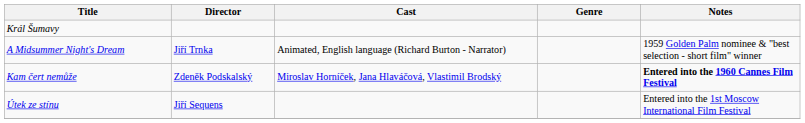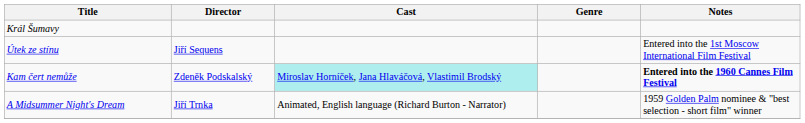 <table class="wikitable" style="width:100%;">
 <tr>
 <th style="width:21%;">Title</th>
 <th style="width:13%;">Director</th>
 <th style="width:33%;">Cast</th>
 <th style="width:13%;">Genre</th>
 <th style="width:20%;">Notes</th>
 </tr>
 <tr>
 <td><em>Král Šumavy</em></td>
 <td></td>
 <td></td>
 <td></td>
 <td></td>
 </tr>
 <tr>
+<td><em><a href='#'>Útek ze stínu</a></em></td>
+<td><a href='#'>Jiří Sequens</a></td>
+<td></td>
+<td></td>
+<td>Entered into the <a href='#'>1st Moscow International Film Festival</a></td>
+</tr>
+<tr>
+<td><em><a href='#'>Kam čert nemůže</a></em></td>
+<td><a href='#'>Zdeněk Podskalský</a></td>
+<td style="background: paleturquoise;"><a href='#'>Miroslav Horníček</a>, <a href='#'>Jana Hlaváčová</a>, <a href='#'>Vlastimil Brodský</a></td>
+<td></td>
+<td><strong>Entered into the <a href='#'>1960 Cannes Film Festival</a></strong></td>
+</tr>
+<tr>
 <td><em><a href='#'>A Midsummer Night's Dream</a></em></td>
 <td><a href='#'>Jiří Trnka</a></td>
 <td>Animated, English language (Richard Burton - Narrator)</td>
 <td></td>
 <td>1959 <a href='#'>Golden Palm</a> nominee & "best selection - short film" winner</td>
 </tr>
 <tr>
-<td><em><a href='#'>Kam čert nemůže</a></em></td>
-<td><a href='#'>Zdeněk Podskalský</a></td>
-<td><a href='#'>Miroslav Horníček</a>, <a href='#'>Jana Hlaváčová</a>, <a href='#'>Vlastimil Brodský</a></td>
-<td></td>
-<td><strong>Entered into the <a href='#'>1960 Cannes Film Festival</a></strong></td>
-</tr>
-<tr>
-<td><em><a href='#'>Útek ze stínu</a></em></td>
-<td><a href='#'>Jiří Sequens</a></td>
-<td></td>
-<td></td>
-<td>Entered into the <a href='#'>1st Moscow International Film Festival</a></td>
-</tr>
-<tr>
 </tr>
 </table>
